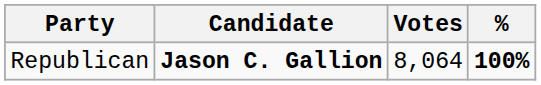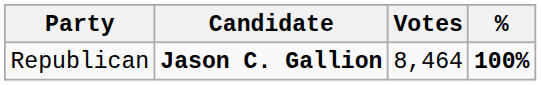 <table class="wikitable">
 <tr>
 <th>Party</th>
 <th>Candidate</th>
 <th>Votes</th>
 <th>%</th>
 </tr>
 <tr>
 <td>Republican</td>
 <td><strong>Jason C. Gallion</strong></td>
-<td>8,064</td>
+<td>8,464</td>
 <td><strong>100%</strong></td>
 </tr>
 </table>
